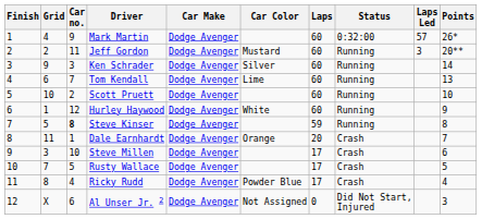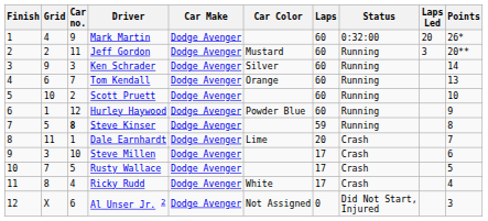 <table class="wikitable">
 <tr>
 <th>Finish</th>
 <th>Grid</th>
 <th>Car<br>no.</th>
 <th>Driver</th>
 <th>Car Make</th>
 <th>Car Color</th>
 <th>Laps</th>
 <th>Status</th>
 <th>Laps<br>Led</th>
 <th>Points</th>
 </tr>
 <tr>
 <td>1</td>
 <td>4</td>
 <td>9</td>
 <td> <a href='#'>Mark Martin</a></td>
 <td><a href='#'>Dodge Avenger</a></td>
 <td><div></div></td>
 <td>60</td>
 <td>0:32:00</td>
-<td>57</td>
+<td>20</td>
 <td>26*</td>
 </tr>
 <tr>
 <td>2</td>
 <td>2</td>
 <td>11</td>
 <td> <a href='#'>Jeff Gordon</a></td>
 <td><a href='#'>Dodge Avenger</a></td>
 <td><div> Mustard</div></td>
 <td>60</td>
 <td>Running</td>
 <td>3</td>
 <td>20**</td>
 </tr>
 <tr>
 <td>3</td>
 <td>9</td>
 <td>3</td>
 <td> <a href='#'>Ken Schrader</a></td>
 <td><a href='#'>Dodge Avenger</a></td>
 <td><div> Silver</div></td>
 <td>60</td>
 <td>Running</td>
 <td></td>
 <td>14</td>
 </tr>
 <tr>
 <td>4</td>
 <td>6</td>
 <td>7</td>
 <td> <a href='#'>Tom Kendall</a></td>
 <td><a href='#'>Dodge Avenger</a></td>
-<td><div> Lime</div></td>
+<td><div> Orange</div></td>
 <td>60</td>
 <td>Running</td>
 <td></td>
 <td>13</td>
 </tr>
 <tr>
 <td>5</td>
 <td>10</td>
 <td>2</td>
 <td> <a href='#'>Scott Pruett</a></td>
 <td><a href='#'>Dodge Avenger</a></td>
 <td><div></div></td>
 <td>60</td>
 <td>Running</td>
 <td></td>
 <td>10</td>
 </tr>
 <tr>
 <td>6</td>
 <td>1</td>
 <td>12</td>
 <td> <a href='#'>Hurley Haywood</a></td>
 <td><a href='#'>Dodge Avenger</a></td>
-<td><div> White</div></td>
+<td><div> Powder Blue</div></td>
 <td>60</td>
 <td>Running</td>
 <td></td>
 <td>9</td>
 </tr>
 <tr>
 <td>7</td>
 <td>5</td>
 <td><strong>8</strong></td>
 <td> <a href='#'>Steve Kinser</a></td>
 <td><a href='#'>Dodge Avenger</a></td>
 <td><div></div></td>
 <td>59</td>
 <td>Running</td>
 <td></td>
 <td>8</td>
 </tr>
 <tr>
 <td>8</td>
 <td>11</td>
 <td>1</td>
 <td> <a href='#'>Dale Earnhardt</a></td>
 <td><a href='#'>Dodge Avenger</a></td>
-<td><div> Orange</div></td>
+<td><div> Lime</div></td>
 <td>20</td>
 <td>Crash</td>
 <td></td>
 <td>7</td>
 </tr>
 <tr>
 <td>9</td>
 <td>3</td>
 <td>10</td>
 <td> <a href='#'>Steve Millen</a></td>
 <td><a href='#'>Dodge Avenger</a></td>
 <td><div></div></td>
 <td>17</td>
 <td>Crash</td>
 <td></td>
 <td>6</td>
 </tr>
 <tr>
 <td>10</td>
 <td>7</td>
 <td>5</td>
 <td> <a href='#'>Rusty Wallace</a></td>
 <td><a href='#'>Dodge Avenger</a></td>
 <td><div></div></td>
 <td>17</td>
 <td>Crash</td>
 <td></td>
 <td>5</td>
 </tr>
 <tr>
 <td>11</td>
 <td>8</td>
 <td>4</td>
 <td> <a href='#'>Ricky Rudd</a></td>
 <td><a href='#'>Dodge Avenger</a></td>
-<td><div> Powder Blue</div></td>
+<td><div> White</div></td>
 <td>17</td>
 <td>Crash</td>
 <td></td>
 <td>4</td>
 </tr>
 <tr>
 <td>12</td>
 <td>X</td>
 <td>6</td>
 <td> <a href='#'>Al Unser Jr.</a> <sup><a href='#'>2</a></sup></td>
 <td><a href='#'>Dodge Avenger</a></td>
 <td>Not Assigned</td>
 <td>0</td>
 <td>Did Not Start,<br>Injured</td>
 <td></td>
 <td>3</td>
 </tr>
 </table>
